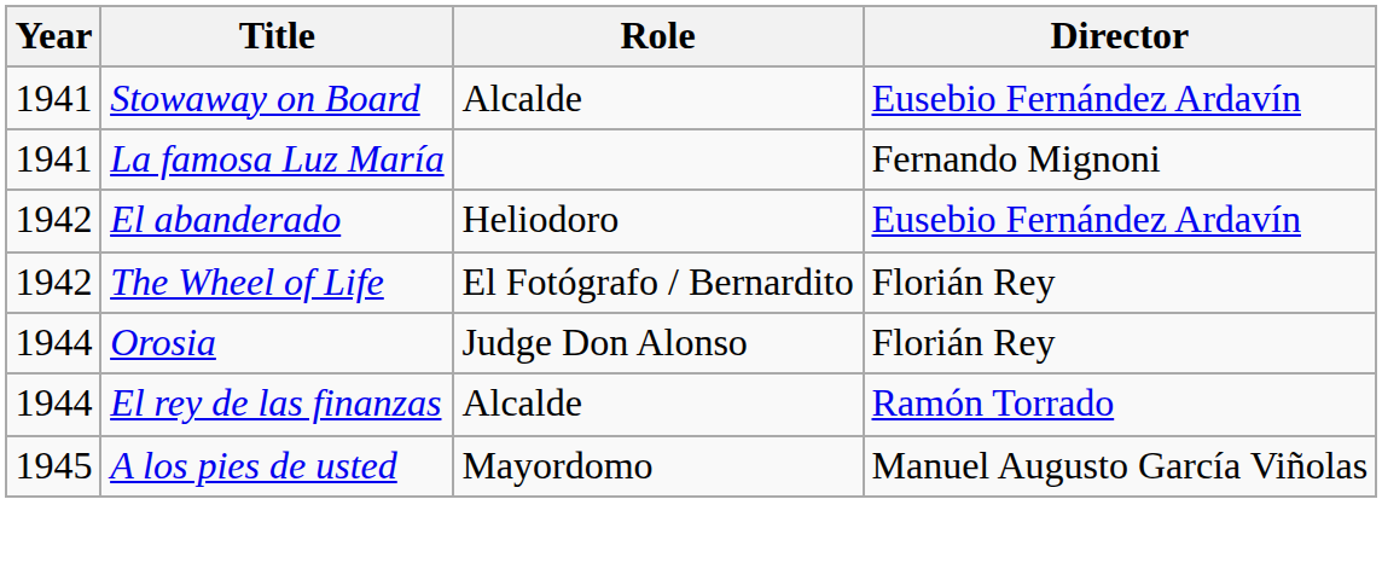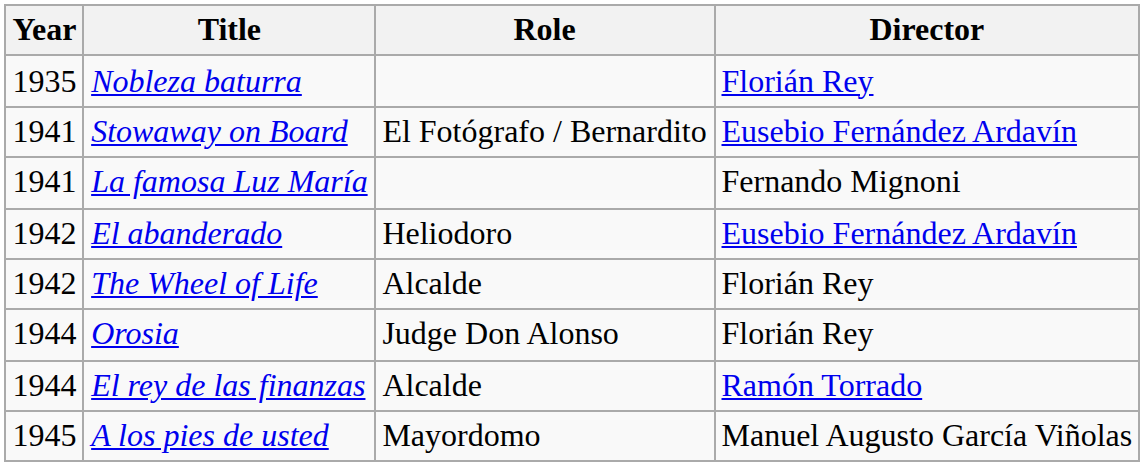 <table class="wikitable">
 <tr>
 <th>Year</th>
 <th>Title</th>
 <th>Role</th>
 <th>Director</th>
 </tr>
 <tr>
+<td>1935</td>
+<td><em><a href='#'>Nobleza baturra</a></em></td>
+<td></td>
+<td><a href='#'>Florián Rey</a></td>
+</tr>
+<tr>
 <td>1941</td>
 <td><em><a href='#'>Stowaway on Board</a></em></td>
-<td>Alcalde</td>
+<td>El Fotógrafo / Bernardito</td>
 <td><a href='#'>Eusebio Fernández Ardavín</a></td>
 </tr>
 <tr>
 <td>1941</td>
 <td><em><a href='#'>La famosa Luz María</a></em></td>
 <td></td>
 <td>Fernando Mignoni</td>
 </tr>
 <tr>
 <td>1942</td>
 <td><em><a href='#'>El abanderado</a></em></td>
 <td>Heliodoro</td>
 <td><a href='#'>Eusebio Fernández Ardavín</a></td>
 </tr>
 <tr>
 <td>1942</td>
 <td><a href='#'><em>The Wheel of Life</em></a></td>
-<td>El Fotógrafo / Bernardito</td>
+<td>Alcalde</td>
 <td>Florián Rey</td>
 </tr>
 <tr>
 <td>1944</td>
 <td><em><a href='#'>Orosia</a></em></td>
 <td>Judge Don Alonso</td>
 <td>Florián Rey</td>
 </tr>
 <tr>
 <td>1944</td>
 <td><em><a href='#'>El rey de las finanzas</a></em></td>
 <td>Alcalde</td>
 <td><a href='#'>Ramón Torrado</a></td>
 </tr>
 <tr>
 <td>1945</td>
 <td><em><a href='#'>A los pies de usted</a></em></td>
 <td>Mayordomo</td>
 <td>Manuel Augusto García Viñolas</td>
 </tr>
 </table>
